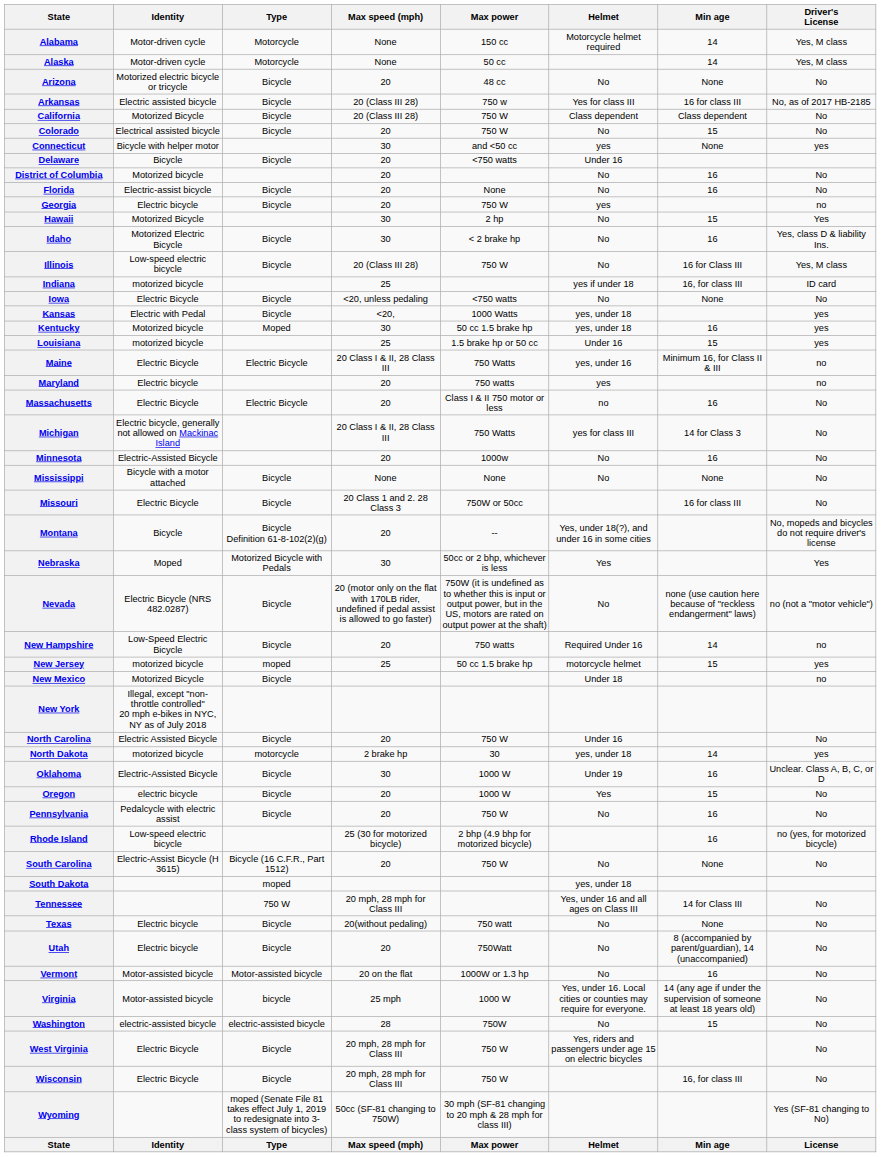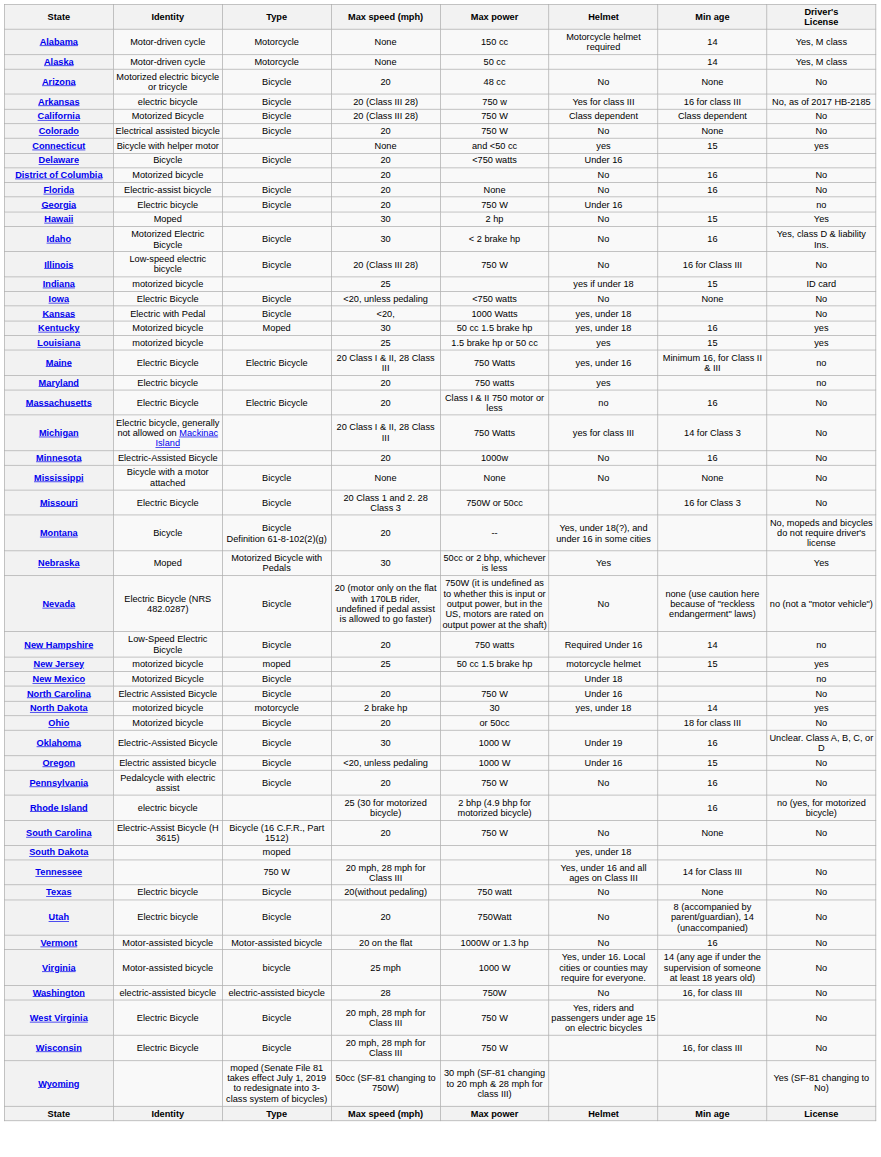 <table class="wikitable sortable" style="width: 100%; text-align: center; font-size: smaller; table-layout: fixed;">
 <tr>
 <th>State</th>
 <th>Identity</th>
 <th>Type</th>
 <th>Max speed (mph)</th>
 <th>Max power</th>
 <th>Helmet</th>
 <th>Min age</th>
 <th>Driver's<br>License</th>
 </tr>
 <tr>
 <th><a href='#'>Alabama</a></th>
 <td>Motor-driven cycle</td>
 <td>Motorcycle</td>
 <td>None</td>
 <td>150 cc</td>
 <td>Motorcycle helmet required</td>
 <td>14</td>
 <td>Yes, M class </td>
 </tr>
 <tr>
 <th><a href='#'>Alaska</a></th>
 <td>Motor-driven cycle</td>
 <td>Motorcycle</td>
 <td>None</td>
 <td>50 cc</td>
 <td></td>
 <td>14</td>
 <td>Yes, M class</td>
 </tr>
 <tr>
 <th><a href='#'>Arizona</a></th>
 <td>Motorized electric bicycle or tricycle</td>
 <td>Bicycle</td>
 <td>20</td>
 <td>48 cc</td>
 <td>No</td>
 <td>None</td>
 <td>No</td>
 </tr>
 <tr>
 <th><a href='#'>Arkansas</a></th>
-<td>Electric assisted bicycle</td>
+<td>electric bicycle</td>
 <td>Bicycle</td>
 <td>20 (Class III 28)</td>
 <td>750 w</td>
 <td>Yes for class III</td>
 <td>16 for class III</td>
 <td>No, as of 2017 HB-2185</td>
 </tr>
 <tr>
 <th><a href='#'>California</a></th>
 <td>Motorized Bicycle</td>
 <td>Bicycle</td>
 <td>20 (Class III 28)</td>
 <td>750 W</td>
 <td>Class dependent</td>
 <td>Class dependent</td>
 <td>No</td>
 </tr>
 <tr>
 <th><a href='#'>Colorado</a></th>
 <td>Electrical assisted bicycle</td>
 <td>Bicycle</td>
 <td>20</td>
 <td>750 W</td>
 <td>No</td>
-<td>15</td>
+<td>None</td>
 <td>No</td>
 </tr>
 <tr>
 <th><a href='#'>Connecticut</a></th>
 <td>Bicycle with helper motor</td>
 <td></td>
-<td>30</td>
+<td>None</td>
 <td> and <50 cc</td>
 <td>yes</td>
-<td>None</td>
+<td>15</td>
 <td>yes</td>
 </tr>
 <tr>
 <th><a href='#'>Delaware</a></th>
 <td>Bicycle</td>
 <td>Bicycle</td>
 <td>20</td>
 <td><750 watts</td>
 <td>Under 16</td>
 <td></td>
 <td></td>
 </tr>
 <tr>
 <th><a href='#'>District of Columbia</a></th>
 <td>Motorized bicycle</td>
 <td></td>
 <td>20</td>
 <td></td>
 <td>No</td>
 <td>16</td>
 <td>No</td>
 </tr>
 <tr>
 <th><a href='#'>Florida</a></th>
 <td>Electric-assist bicycle</td>
 <td>Bicycle</td>
 <td>20</td>
 <td>None</td>
 <td>No</td>
 <td>16</td>
 <td>No</td>
 </tr>
 <tr>
 <th><a href='#'>Georgia</a></th>
 <td>Electric bicycle</td>
 <td>Bicycle</td>
 <td>20</td>
 <td>750 W</td>
-<td>yes</td>
+<td>Under 16</td>
 <td></td>
 <td>no</td>
 </tr>
 <tr>
 <th><a href='#'>Hawaii</a></th>
-<td>Motorized Bicycle</td>
+<td>Moped</td>
 <td></td>
 <td>30</td>
 <td>2 hp</td>
 <td>No</td>
 <td>15</td>
 <td>Yes</td>
 </tr>
 <tr>
 <th><a href='#'>Idaho</a></th>
 <td>Motorized Electric Bicycle</td>
 <td>Bicycle</td>
 <td>30</td>
 <td>< 2 brake hp</td>
 <td>No</td>
 <td>16</td>
 <td>Yes, class D & liability Ins.</td>
 </tr>
 <tr>
 <th><a href='#'>Illinois</a></th>
 <td>Low-speed electric bicycle </td>
 <td>Bicycle </td>
 <td>20 (Class III 28) </td>
 <td>750 W </td>
 <td>No</td>
 <td>16 for Class III </td>
-<td>Yes, M class </td>
+<td>No</td>
 </tr>
 <tr>
 <th><a href='#'>Indiana</a></th>
 <td>motorized bicycle</td>
 <td></td>
 <td>25</td>
 <td></td>
 <td>yes if under 18</td>
-<td>16, for class III</td>
+<td>15</td>
 <td>ID card</td>
 </tr>
 <tr>
 <th><a href='#'>Iowa</a></th>
 <td>Electric Bicycle</td>
 <td>Bicycle</td>
 <td><20, unless pedaling</td>
 <td><750 watts</td>
 <td>No</td>
 <td>None</td>
 <td>No</td>
 </tr>
 <tr>
 <th><a href='#'>Kansas</a></th>
 <td>Electric with Pedal</td>
 <td>Bicycle</td>
 <td><20,</td>
 <td>1000 Watts</td>
 <td>yes, under 18</td>
 <td></td>
-<td>yes</td>
+<td>No</td>
 </tr>
 <tr>
 <th><a href='#'>Kentucky</a></th>
 <td>Motorized bicycle</td>
 <td>Moped</td>
 <td>30</td>
 <td>50 cc 1.5 brake hp</td>
 <td>yes, under 18</td>
 <td>16</td>
 <td>yes</td>
 </tr>
 <tr>
 <th><a href='#'>Louisiana</a></th>
 <td>motorized bicycle</td>
 <td></td>
 <td>25</td>
 <td>1.5 brake hp or 50 cc</td>
-<td>Under 16</td>
+<td>yes</td>
 <td>15</td>
 <td>yes</td>
 </tr>
 <tr>
 <th><a href='#'>Maine</a></th>
 <td>Electric Bicycle </td>
 <td>Electric Bicycle</td>
 <td>20 Class I & II, 28 Class III</td>
 <td>750 Watts</td>
 <td>yes, under 16</td>
 <td>Minimum 16, for Class II & III</td>
 <td>no</td>
 </tr>
 <tr>
 <th><a href='#'>Maryland</a></th>
 <td>Electric bicycle</td>
 <td></td>
 <td>20</td>
 <td>750 watts</td>
 <td>yes</td>
 <td></td>
 <td>no</td>
 </tr>
 <tr>
 <th><a href='#'>Massachusetts</a></th>
 <td>Electric Bicycle</td>
 <td>Electric Bicycle</td>
 <td>20</td>
 <td>Class I & II 750 motor or less</td>
 <td>no</td>
 <td>16</td>
 <td>No</td>
 </tr>
 <tr>
 <th><a href='#'>Michigan</a></th>
 <td>Electric bicycle, generally not allowed on <a href='#'>Mackinac Island</a></td>
 <td></td>
 <td>20 Class I & II, 28 Class III</td>
 <td>750 Watts</td>
 <td>yes for class III</td>
 <td>14 for Class 3 </td>
 <td>No</td>
 </tr>
 <tr>
 <th><a href='#'>Minnesota</a></th>
 <td>Electric-Assisted Bicycle</td>
 <td></td>
 <td>20</td>
 <td>1000w</td>
 <td>No</td>
 <td>16</td>
 <td>No</td>
 </tr>
 <tr>
 <th><a href='#'>Mississippi</a></th>
 <td>Bicycle with a motor attached</td>
 <td>Bicycle</td>
 <td>None</td>
 <td>None</td>
 <td>No</td>
 <td>None</td>
 <td>No</td>
 </tr>
 <tr>
 <th><a href='#'>Missouri</a></th>
 <td>Electric Bicycle</td>
 <td>Bicycle</td>
 <td>20 Class 1 and 2. 28 Class 3</td>
 <td>750W or 50cc</td>
 <td></td>
-<td>16 for class III</td>
+<td>16 for Class 3</td>
 <td>No</td>
 </tr>
 <tr>
 <th><a href='#'>Montana</a></th>
 <td>Bicycle</td>
 <td>Bicycle<br>Definition 61-8-102(2)(g)</td>
 <td>20</td>
 <td>--</td>
 <td>Yes, under 18(?), and under 16 in some cities</td>
 <td></td>
 <td>No, mopeds and bicycles do not require driver's license</td>
 </tr>
 <tr>
 <th><a href='#'>Nebraska</a></th>
 <td>Moped </td>
 <td>Motorized Bicycle with Pedals </td>
 <td>30 </td>
 <td>50cc or 2 bhp, whichever is less </td>
 <td>Yes </td>
 <td></td>
 <td>Yes </td>
 </tr>
 <tr>
 <th><a href='#'>Nevada</a></th>
 <td>Electric Bicycle (NRS 482.0287)</td>
 <td>Bicycle</td>
 <td>20 (motor only on the flat with 170LB rider, undefined if pedal assist is allowed to go faster)</td>
 <td>750W (it is undefined as to whether this is input or output power, but in the US, motors are rated on output power at the shaft)</td>
 <td>No</td>
 <td>none (use caution here because of "reckless endangerment" laws)</td>
 <td>no (not a "motor vehicle")</td>
 </tr>
 <tr>
 <th><a href='#'>New Hampshire</a></th>
 <td>Low-Speed Electric Bicycle</td>
 <td>Bicycle</td>
 <td>20</td>
 <td>750 watts</td>
 <td>Required Under 16</td>
 <td>14</td>
 <td>no</td>
 </tr>
 <tr>
 <th><a href='#'>New Jersey</a></th>
 <td>motorized bicycle</td>
 <td>moped</td>
 <td>25</td>
 <td>50 cc 1.5 brake hp</td>
 <td>motorcycle helmet</td>
 <td>15</td>
 <td>yes</td>
 </tr>
 <tr>
 <th><a href='#'>New Mexico</a></th>
 <td>Motorized Bicycle</td>
 <td>Bicycle</td>
 <td></td>
 <td></td>
 <td>Under 18 </td>
 <td></td>
 <td>no</td>
 </tr>
 <tr>
-<th><a href='#'>New York</a></th>
-<td>Illegal, except "non-throttle controlled" 20 mph e-bikes in NYC, NY as of July 2018</td>
-<td></td>
-<td></td>
-<td></td>
-<td></td>
-<td></td>
-<td></td>
-</tr>
-<tr>
 <th><a href='#'>North Carolina</a></th>
 <td>Electric Assisted Bicycle</td>
 <td>Bicycle</td>
 <td>20</td>
 <td>750 W</td>
 <td>Under 16</td>
 <td></td>
 <td>No</td>
 </tr>
 <tr>
 <th><a href='#'>North Dakota</a></th>
 <td>motorized bicycle</td>
 <td>motorcycle</td>
 <td>2 brake hp</td>
 <td>30</td>
 <td>yes, under 18</td>
 <td>14</td>
 <td>yes</td>
 </tr>
 <tr>
+<th><a href='#'>Ohio</a></th>
+<td>Motorized bicycle</td>
+<td>Bicycle</td>
+<td>20</td>
+<td> or 50cc</td>
+<td></td>
+<td>18 for class III</td>
+<td>No</td>
+</tr>
+<tr>
 <th><a href='#'>Oklahoma</a></th>
 <td>Electric-Assisted Bicycle</td>
 <td>Bicycle</td>
 <td>30</td>
 <td>1000 W</td>
 <td>Under 19</td>
 <td>16</td>
 <td>Unclear. Class A, B, C, or D</td>
 </tr>
 <tr>
 <th><a href='#'>Oregon</a></th>
-<td>electric bicycle</td>
+<td>Electric assisted bicycle</td>
 <td>Bicycle</td>
-<td>20</td>
+<td><20, unless pedaling</td>
 <td>1000 W</td>
-<td>Yes </td>
+<td>Under 16</td>
 <td>15</td>
 <td>No</td>
 </tr>
 <tr>
 <th><a href='#'>Pennsylvania</a></th>
 <td>Pedalcycle with electric assist</td>
 <td>Bicycle</td>
 <td>20</td>
 <td>750 W</td>
 <td>No</td>
 <td>16</td>
 <td>No</td>
 </tr>
 <tr>
 <th><a href='#'>Rhode Island</a></th>
-<td>Low-speed electric bicycle </td>
+<td>electric bicycle</td>
 <td></td>
 <td>25 (30 for motorized bicycle)</td>
 <td>2 bhp (4.9 bhp for motorized bicycle)</td>
 <td></td>
 <td>16</td>
 <td>no (yes, for motorized bicycle)</td>
 </tr>
 <tr>
 <th><a href='#'>South Carolina</a></th>
 <td>Electric-Assist Bicycle (H 3615)</td>
 <td>Bicycle (16 C.F.R., Part 1512)</td>
 <td>20</td>
 <td>750 W</td>
 <td>No</td>
 <td>None</td>
 <td>No</td>
 </tr>
 <tr>
 <th><a href='#'>South Dakota</a></th>
 <td></td>
 <td>moped</td>
 <td></td>
 <td></td>
 <td>yes, under 18</td>
 <td></td>
 <td></td>
 </tr>
 <tr>
 <th><a href='#'>Tennessee</a></th>
 <td></td>
 <td>750 W</td>
 <td>20 mph, 28 mph for Class III</td>
 <td></td>
 <td>Yes, under 16 and all ages on Class III</td>
 <td>14 for Class III</td>
 <td>No</td>
 </tr>
 <tr>
 <th><a href='#'>Texas</a></th>
 <td>Electric bicycle</td>
 <td>Bicycle</td>
 <td>20(without pedaling)</td>
 <td>750 watt</td>
 <td>No</td>
 <td>None</td>
 <td>No</td>
 </tr>
 <tr>
 <th><a href='#'>Utah</a></th>
 <td>Electric bicycle</td>
 <td>Bicycle</td>
 <td>20</td>
 <td>750Watt</td>
 <td>No</td>
 <td>8 (accompanied by parent/guardian), 14 (unaccompanied)</td>
 <td>No</td>
 </tr>
 <tr>
 <th><a href='#'>Vermont</a></th>
 <td>Motor-assisted bicycle</td>
 <td>Motor-assisted bicycle</td>
 <td>20 on the flat</td>
 <td>1000W or 1.3 hp</td>
 <td>No</td>
 <td>16</td>
 <td>No</td>
 </tr>
 <tr>
 <th><a href='#'>Virginia</a></th>
 <td>Motor-assisted bicycle</td>
 <td>bicycle</td>
 <td>25 mph</td>
 <td>1000 W</td>
 <td>Yes, under 16. Local cities or counties may require for everyone.</td>
 <td>14 (any age if under the supervision of someone at least 18 years old)</td>
 <td>No</td>
 </tr>
 <tr>
 <th><a href='#'>Washington</a></th>
 <td>electric-assisted bicycle</td>
 <td>electric-assisted bicycle</td>
 <td>28</td>
 <td>750W</td>
 <td>No</td>
-<td>15</td>
+<td>16, for class III</td>
 <td>No</td>
 </tr>
 <tr>
 <th><a href='#'>West Virginia</a></th>
 <td>Electric Bicycle</td>
 <td>Bicycle</td>
 <td>20 mph, 28 mph for Class III</td>
 <td>750 W</td>
 <td>Yes, riders and passengers under age 15 on electric bicycles</td>
 <td></td>
 <td>No</td>
 </tr>
 <tr>
 <th><a href='#'>Wisconsin</a></th>
 <td>Electric Bicycle</td>
 <td>Bicycle</td>
 <td>20 mph, 28 mph for Class III</td>
 <td>750 W</td>
 <td></td>
 <td>16, for class III</td>
 <td>No</td>
 </tr>
 <tr>
 <th><a href='#'>Wyoming</a></th>
 <td></td>
 <td>moped (Senate File 81 takes effect July 1, 2019 to redesignate into 3-class system of bicycles)</td>
 <td>50cc (SF-81 changing to 750W)</td>
 <td>30 mph (SF-81 changing to 20 mph & 28 mph for class III)</td>
 <td></td>
 <td></td>
 <td>Yes (SF-81 changing to No)</td>
 </tr>
 <tr class="sortbottom">
 <th>State</th>
 <th>Identity</th>
 <th>Type</th>
 <th>Max speed (mph)</th>
 <th>Max power</th>
 <th>Helmet</th>
 <th>Min age</th>
 <th>License</th>
 </tr>
 </table>
